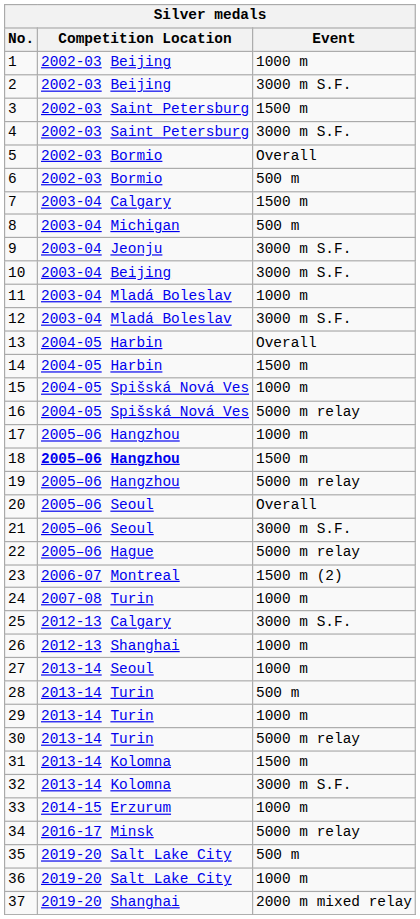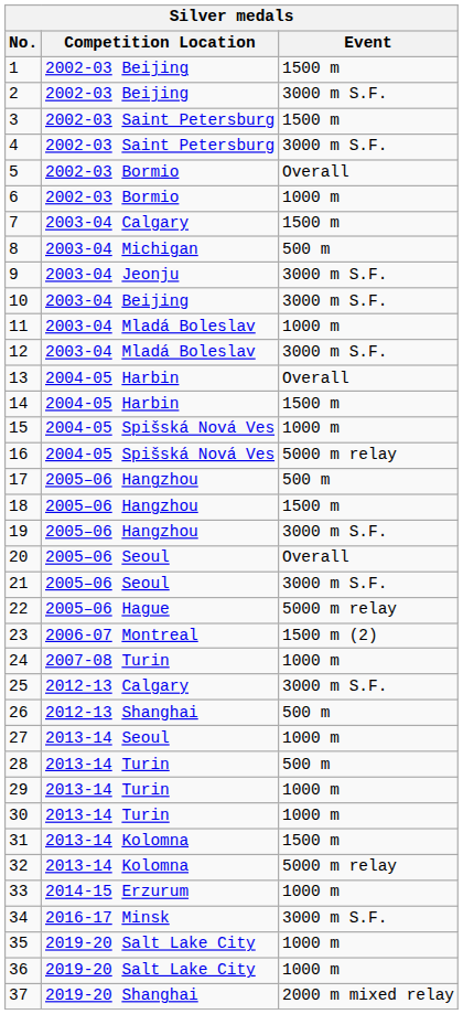 <table class="wikitable" style="font-size:95%" style="text-align:center">
 <tr>
 <th colspan="4">Silver medals</th>
 </tr>
 <tr>
 <th>No.</th>
 <th>Competition Location</th>
 <th>Event</th>
 </tr>
 <tr>
 <td>1</td>
 <td align="left"><a href='#'>2002-03</a>  <a href='#'>Beijing</a></td>
-<td>1000 m</td>
+<td>1500 m</td>
 </tr>
 <tr>
 <td>2</td>
 <td align="left"><a href='#'>2002-03</a>  <a href='#'>Beijing</a></td>
 <td>3000 m S.F.</td>
 </tr>
 <tr>
 <td>3</td>
 <td align="left"><a href='#'>2002-03</a>  <a href='#'>Saint Petersburg</a></td>
 <td>1500 m</td>
 </tr>
 <tr>
 <td>4</td>
 <td align="left"><a href='#'>2002-03</a>  <a href='#'>Saint Petersburg</a></td>
 <td>3000 m S.F.</td>
 </tr>
 <tr>
 <td>5</td>
 <td align="left"><a href='#'>2002-03</a>  <a href='#'>Bormio</a></td>
 <td>Overall</td>
 </tr>
 <tr>
 <td>6</td>
 <td align="left"><a href='#'>2002-03</a>  <a href='#'>Bormio</a></td>
-<td>500 m</td>
+<td>1000 m</td>
 </tr>
 <tr>
 <td>7</td>
 <td align="left"><a href='#'>2003-04</a>  <a href='#'>Calgary</a></td>
 <td>1500 m</td>
 </tr>
 <tr>
 <td>8</td>
 <td align="left"><a href='#'>2003-04</a>  <a href='#'>Michigan</a></td>
 <td>500 m</td>
 </tr>
 <tr>
 <td>9</td>
 <td align="left"><a href='#'>2003-04</a>  <a href='#'>Jeonju</a></td>
 <td>3000 m S.F.</td>
 </tr>
 <tr>
 <td>10</td>
 <td align="left"><a href='#'>2003-04</a>  <a href='#'>Beijing</a></td>
 <td>3000 m S.F.</td>
 </tr>
 <tr>
 <td>11</td>
 <td align="left"><a href='#'>2003-04</a>  <a href='#'>Mladá Boleslav</a></td>
 <td>1000 m</td>
 </tr>
 <tr>
 <td>12</td>
 <td align="left"><a href='#'>2003-04</a>  <a href='#'>Mladá Boleslav</a></td>
 <td>3000 m S.F.</td>
 </tr>
 <tr>
 <td>13</td>
 <td align="left"><a href='#'>2004-05</a>  <a href='#'>Harbin</a></td>
 <td>Overall</td>
 </tr>
 <tr>
 <td>14</td>
 <td align="left"><a href='#'>2004-05</a>  <a href='#'>Harbin</a></td>
 <td>1500 m</td>
 </tr>
 <tr>
 <td>15</td>
 <td align="left"><a href='#'>2004-05</a>  <a href='#'>Spišská Nová Ves</a></td>
 <td>1000 m</td>
 </tr>
 <tr>
 <td>16</td>
 <td align="left"><a href='#'>2004-05</a>  <a href='#'>Spišská Nová Ves</a></td>
 <td>5000 m relay</td>
 </tr>
 <tr>
 <td>17</td>
 <td align="left"><a href='#'>2005–06</a>  <a href='#'>Hangzhou</a></td>
-<td>1000 m</td>
+<td>500 m</td>
 </tr>
 <tr>
 <td>18</td>
-<td align="left"><strong><a href='#'>2005–06</a>  <a href='#'>Hangzhou</a></strong></td>
+<td align="left"><a href='#'>2005–06</a>  <a href='#'>Hangzhou</a></td>
 <td>1500 m</td>
 </tr>
 <tr>
 <td>19</td>
 <td align="left"><a href='#'>2005–06</a>  <a href='#'>Hangzhou</a></td>
-<td>5000 m relay</td>
+<td>3000 m S.F.</td>
 </tr>
 <tr>
 <td>20</td>
 <td align="left"><a href='#'>2005–06</a>  <a href='#'>Seoul</a></td>
 <td>Overall</td>
 </tr>
 <tr>
 <td>21</td>
 <td align="left"><a href='#'>2005–06</a>  <a href='#'>Seoul</a></td>
 <td>3000 m S.F.</td>
 </tr>
 <tr>
 <td>22</td>
 <td align="left"><a href='#'>2005–06</a>  <a href='#'>Hague</a></td>
 <td>5000 m relay</td>
 </tr>
 <tr>
 <td>23</td>
 <td align="left"><a href='#'>2006-07</a>  <a href='#'>Montreal</a></td>
 <td>1500 m (2)</td>
 </tr>
 <tr>
 <td>24</td>
 <td align="left"><a href='#'>2007-08</a>  <a href='#'>Turin</a></td>
 <td>1000 m</td>
 </tr>
 <tr>
 <td>25</td>
 <td align="left"><a href='#'>2012-13</a>  <a href='#'>Calgary</a></td>
 <td>3000 m S.F.</td>
 </tr>
 <tr>
 <td>26</td>
 <td align="left"><a href='#'>2012-13</a>  <a href='#'>Shanghai</a></td>
-<td>1000 m</td>
+<td>500 m</td>
 </tr>
 <tr>
 <td>27</td>
 <td align="left"><a href='#'>2013-14</a>  <a href='#'>Seoul</a></td>
 <td>1000 m</td>
 </tr>
 <tr>
 <td>28</td>
 <td align="left"><a href='#'>2013-14</a>  <a href='#'>Turin</a></td>
 <td>500 m</td>
 </tr>
 <tr>
 <td>29</td>
 <td align="left"><a href='#'>2013-14</a>  <a href='#'>Turin</a></td>
 <td>1000 m</td>
 </tr>
 <tr>
 <td>30</td>
 <td align="left"><a href='#'>2013-14</a>  <a href='#'>Turin</a></td>
-<td>5000 m relay</td>
+<td>1000 m</td>
 </tr>
 <tr>
 <td>31</td>
 <td align="left"><a href='#'>2013-14</a>  <a href='#'>Kolomna</a></td>
 <td>1500 m</td>
 </tr>
 <tr>
 <td>32</td>
 <td align="left"><a href='#'>2013-14</a>  <a href='#'>Kolomna</a></td>
-<td>3000 m S.F.</td>
+<td>5000 m relay</td>
 </tr>
 <tr>
 <td>33</td>
 <td align="left"><a href='#'>2014-15</a>  <a href='#'>Erzurum</a></td>
 <td>1000 m</td>
 </tr>
 <tr>
 <td>34</td>
 <td align="left"><a href='#'>2016-17</a>  <a href='#'>Minsk</a></td>
-<td>5000 m relay</td>
+<td>3000 m S.F.</td>
 </tr>
 <tr>
 <td>35</td>
 <td align="left"><a href='#'>2019-20</a>  <a href='#'>Salt Lake City</a></td>
-<td>500 m</td>
+<td>1000 m</td>
 </tr>
 <tr>
 <td>36</td>
 <td align="left"><a href='#'>2019-20</a>  <a href='#'>Salt Lake City</a></td>
 <td>1000 m</td>
 </tr>
 <tr>
 <td>37</td>
 <td align="left"><a href='#'>2019-20</a>  <a href='#'>Shanghai</a></td>
 <td>2000 m mixed relay</td>
 </tr>
 <tr>
 </tr>
 </table>
